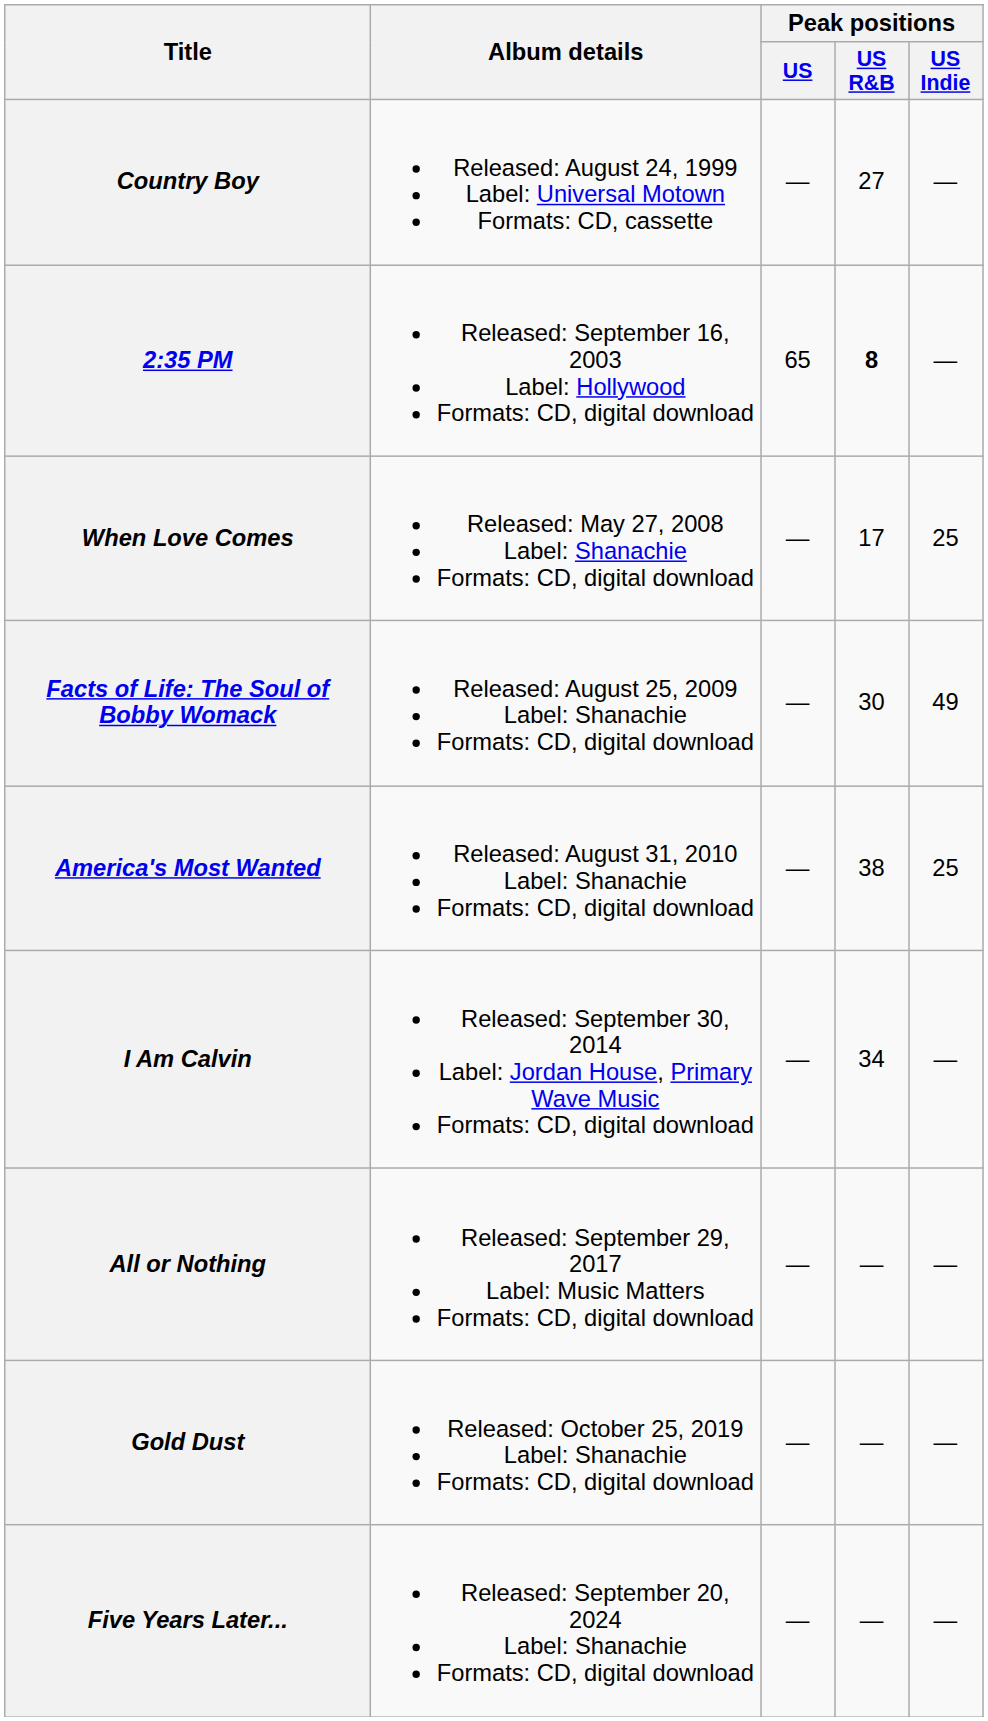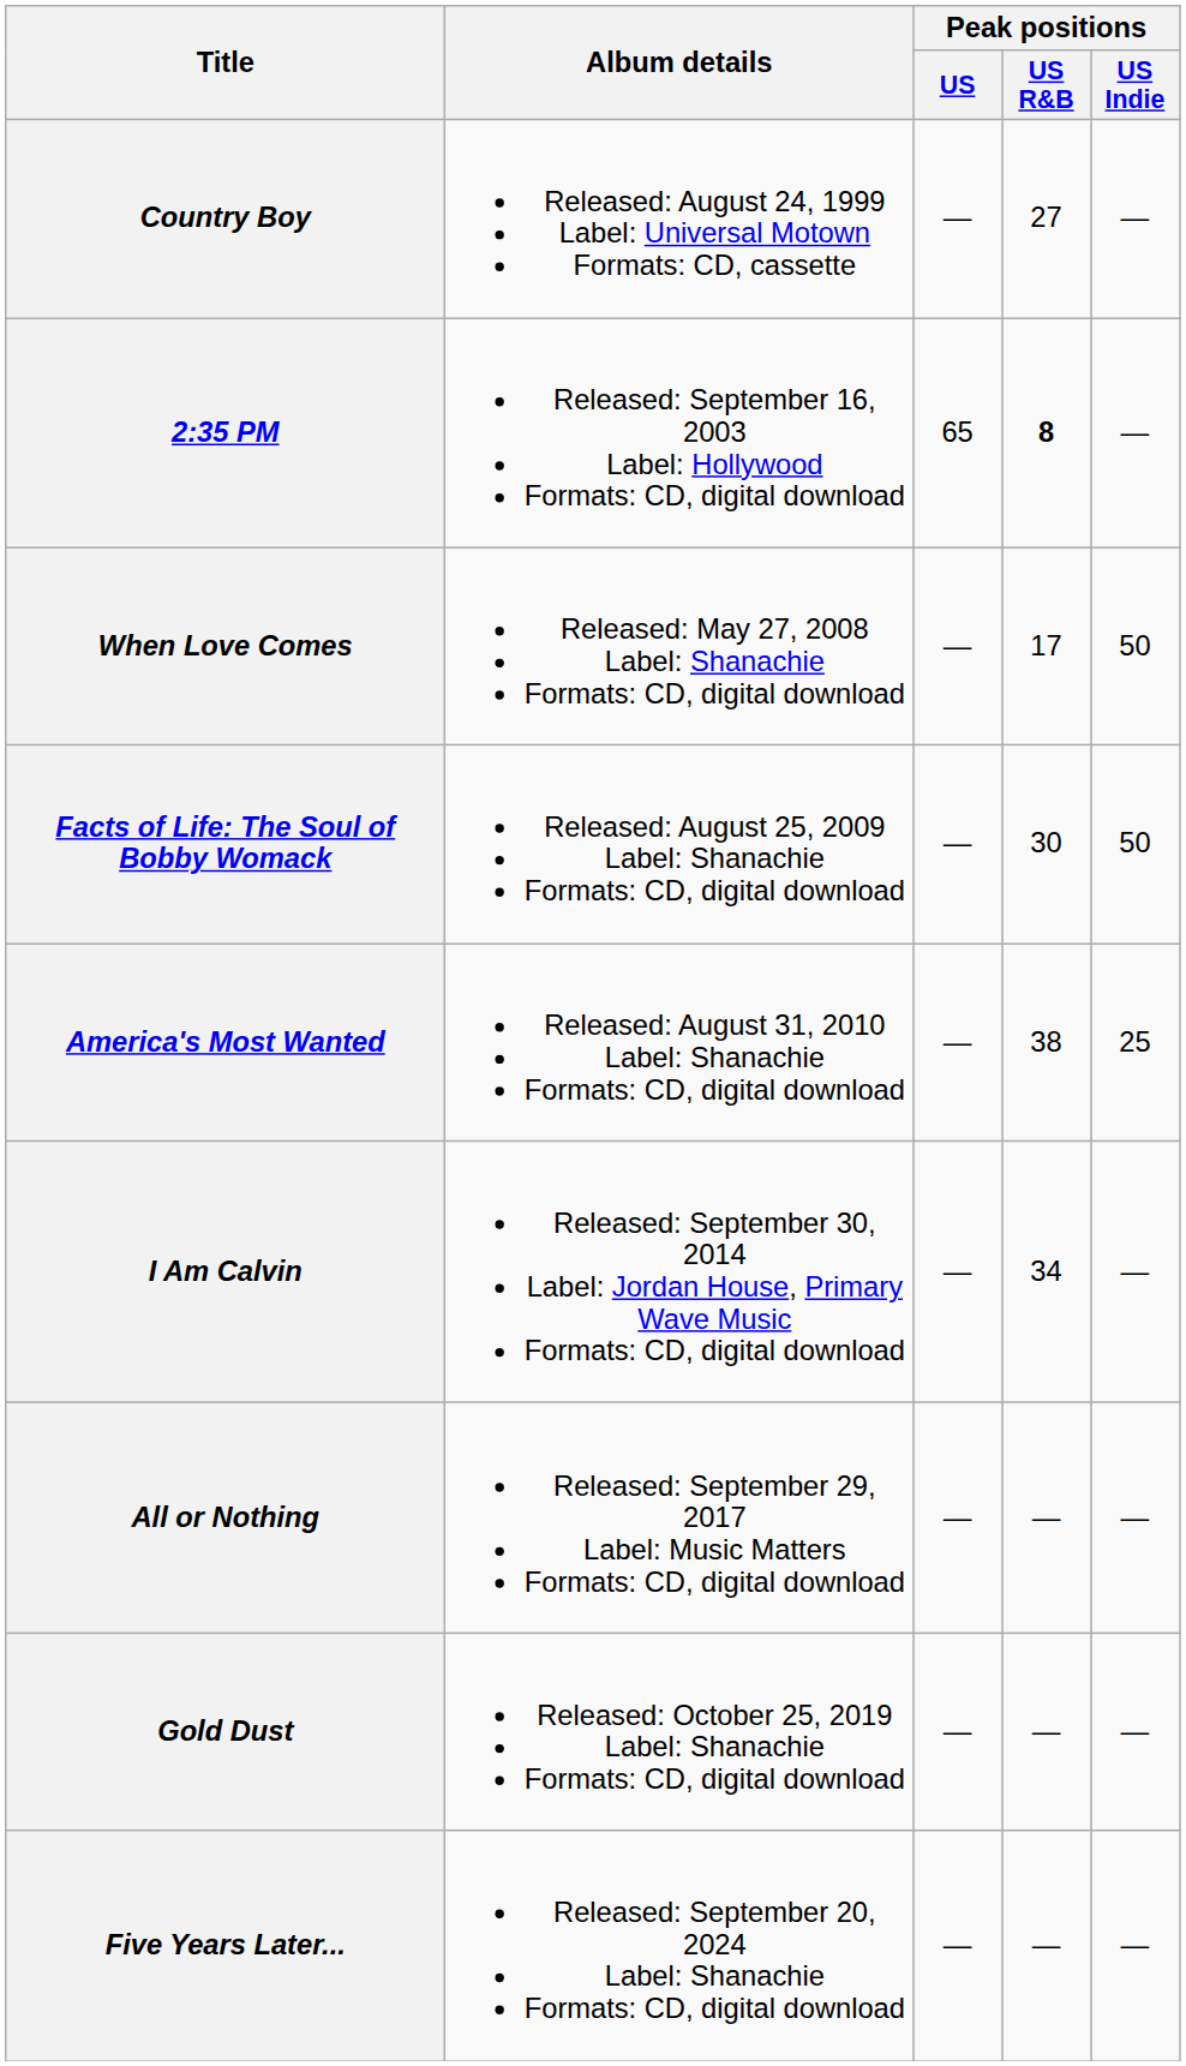 <table class="wikitable plainrowheaders" style="text-align:center;" border="1">
 <tr>
 <th scope="col" rowspan="2" style="width:15em;">Title</th>
 <th scope="col" rowspan="2" style="width:16em;">Album details</th>
 <th scope="col" colspan="3">Peak positions</th>
 </tr>
 <tr>
 <th scope="col" style="width:3em;font-size:90%;"><a href='#'>US</a><br></th>
 <th scope="col" style="width:3em;font-size:90%;"><a href='#'>US<br>R&B</a><br></th>
 <th scope="col" style="width:3em;font-size:90%;"><a href='#'>US<br>Indie</a><br></th>
 </tr>
 <tr>
 <th scope="row"><em>Country Boy</em></th>
 <td><br><ul><li>Released:  August 24, 1999</li><li>Label: <a href='#'>Universal Motown</a></li><li>Formats: CD, cassette</li></ul></td>
 <td>—</td>
 <td>27</td>
 <td>—</td>
 </tr>
 <tr>
 <th scope="row"><em><a href='#'>2:35 PM</a></em></th>
 <td><br><ul><li>Released: September 16, 2003</li><li>Label: <a href='#'>Hollywood</a></li><li>Formats: CD, digital download</li></ul></td>
 <td>65</td>
 <td><strong>8</strong></td>
 <td>—</td>
 </tr>
 <tr>
 <th scope="row"><em>When Love Comes</em></th>
 <td><br><ul><li>Released: May 27, 2008</li><li>Label: <a href='#'>Shanachie</a></li><li>Formats: CD, digital download</li></ul></td>
 <td>—</td>
 <td>17</td>
-<td>25</td>
+<td>50</td>
 </tr>
 <tr>
 <th scope="row"><em><a href='#'>Facts of Life: The Soul of Bobby Womack</a></em></th>
 <td><br><ul><li>Released: August 25, 2009</li><li>Label: Shanachie</li><li>Formats: CD, digital download</li></ul></td>
 <td>—</td>
 <td>30</td>
-<td>49</td>
+<td>50</td>
 </tr>
 <tr>
 <th scope="row"><em><a href='#'>America's Most Wanted</a></em></th>
 <td><br><ul><li>Released: August 31, 2010</li><li>Label: Shanachie</li><li>Formats: CD, digital download</li></ul></td>
 <td>—</td>
 <td>38</td>
 <td>25</td>
 </tr>
 <tr>
 <th scope="row"><em>I Am Calvin</em></th>
 <td><br><ul><li>Released: September 30, 2014</li><li>Label: <a href='#'>Jordan House</a>, <a href='#'>Primary Wave Music</a></li><li>Formats: CD, digital download</li></ul></td>
 <td>—</td>
 <td>34</td>
 <td>—</td>
 </tr>
 <tr>
 <th scope="row"><em>All or Nothing</em></th>
 <td><br><ul><li>Released: September 29, 2017</li><li>Label: Music Matters</li><li>Formats: CD, digital download</li></ul></td>
 <td>—</td>
 <td>—</td>
 <td>—</td>
 </tr>
 <tr>
 <th scope="row"><em>Gold Dust</em></th>
 <td><br><ul><li>Released: October 25, 2019</li><li>Label: Shanachie</li><li>Formats: CD, digital download</li></ul></td>
 <td>—</td>
 <td>—</td>
 <td>—</td>
 </tr>
 <tr>
 <th scope="row"><em>Five Years Later...</em></th>
 <td><br><ul><li>Released: September 20, 2024</li><li>Label: Shanachie</li><li>Formats: CD, digital download</li></ul></td>
 <td>—</td>
 <td>—</td>
 <td>—</td>
 </tr>
 </table>
